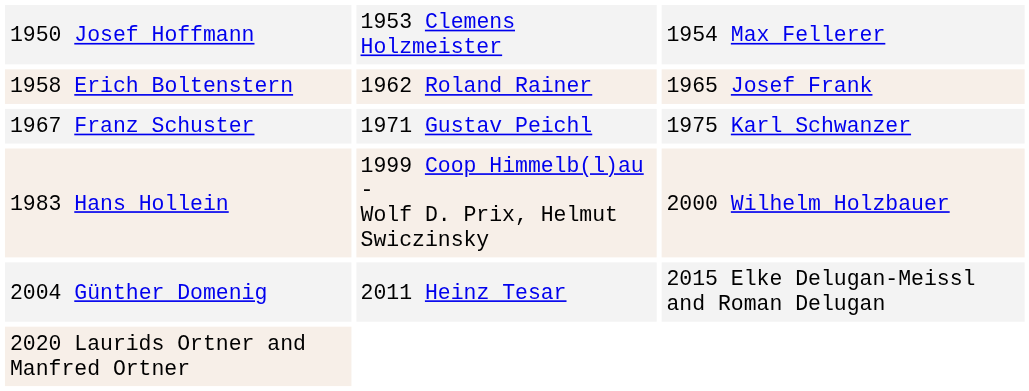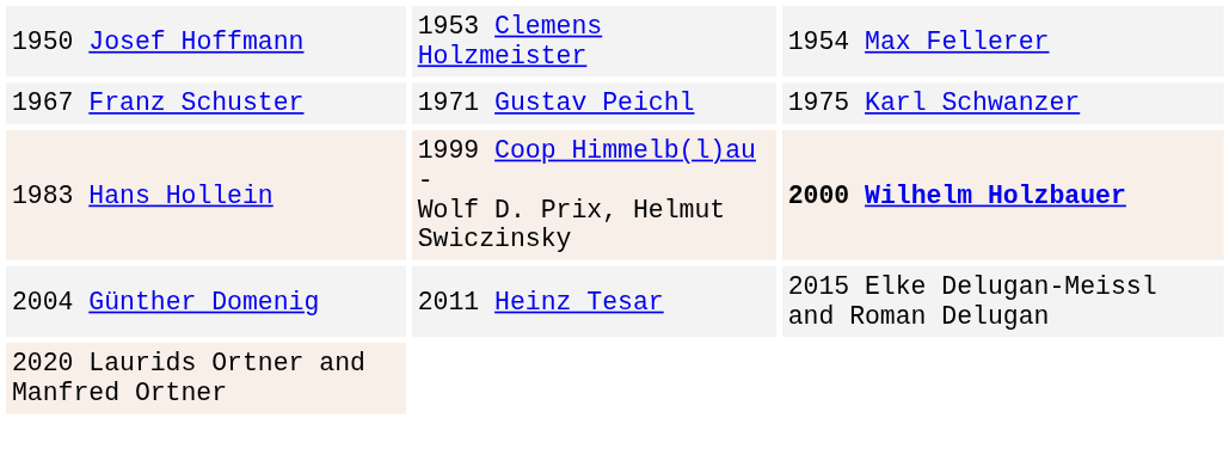 <table cellspacing="3" cellpadding="3">
 <tr bgcolor="#F3F3F3">
 <td>1950 <a href='#'>Josef Hoffmann</a></td>
 <td>1953 <a href='#'>Clemens Holzmeister</a></td>
 <td>1954 <a href='#'>Max Fellerer</a></td>
-</tr>
-<tr bgcolor="#F7EFE8">
-<td>1958 <a href='#'>Erich Boltenstern</a></td>
-<td>1962 <a href='#'>Roland Rainer</a></td>
-<td>1965 <a href='#'>Josef Frank</a></td>
 </tr>
 <tr bgcolor="#F3F3F3">
 <td>1967 <a href='#'>Franz Schuster</a></td>
 <td>1971 <a href='#'>Gustav Peichl</a></td>
 <td>1975 <a href='#'>Karl Schwanzer</a></td>
 </tr>
 <tr bgcolor="#F7EFE8">
 <td>1983 <a href='#'>Hans Hollein</a></td>
 <td>1999 <a href='#'>Coop Himmelb(l)au</a> -<br>Wolf D. Prix, Helmut Swiczinsky</td>
-<td>2000 <a href='#'>Wilhelm Holzbauer</a></td>
+<td><strong>2000 <a href='#'>Wilhelm Holzbauer</a></strong></td>
 </tr>
 <tr bgcolor="#F3F3F3">
 <td>2004 <a href='#'>Günther Domenig</a></td>
 <td>2011 <a href='#'>Heinz Tesar</a></td>
 <td>2015 Elke Delugan-Meissl and Roman Delugan</td>
 </tr>
 <tr bgcolor="#F7EFE8">
 <td>2020 Laurids Ortner and Manfred Ortner</td>
 </tr>
 </table>
